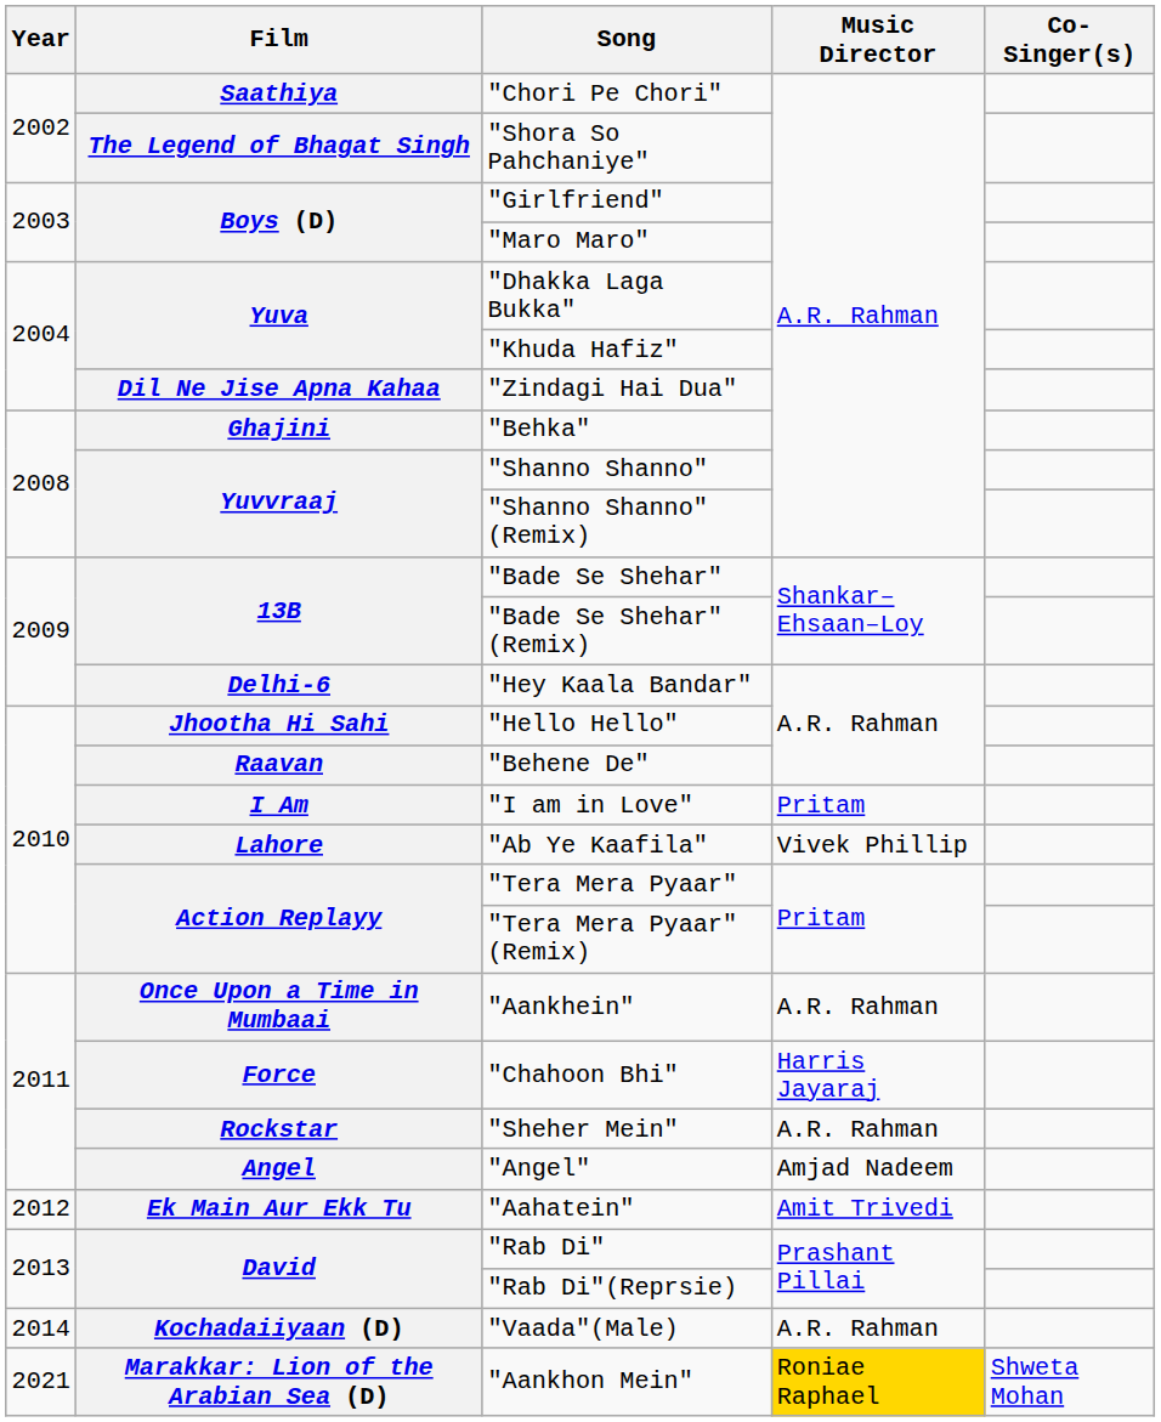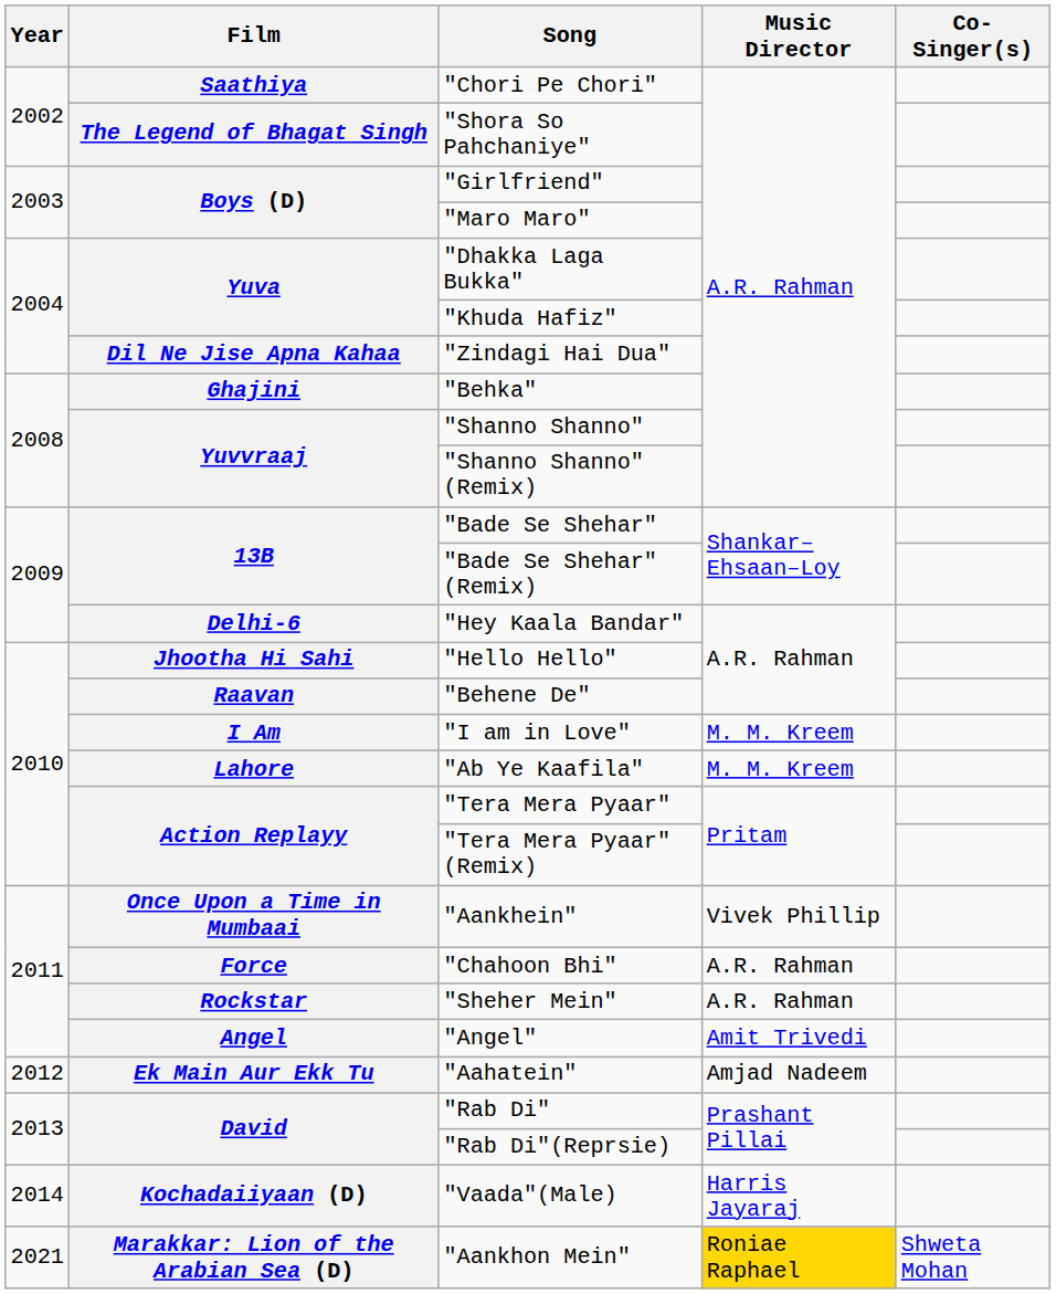 <table class="wikitable sortable">
 <tr>
 <th>Year</th>
 <th>Film</th>
 <th>Song</th>
 <th>Music Director</th>
 <th>Co-Singer(s)</th>
 </tr>
 <tr>
 <td rowspan="2">2002</td>
 <th><a href='#'><em>Saathiya</em></a></th>
 <td>"Chori Pe Chori"</td>
 <td rowspan="10"><a href='#'>A.R. Rahman</a></td>
 <td></td>
 </tr>
 <tr>
 <th><em><a href='#'>The Legend of Bhagat Singh</a></em></th>
 <td>"Shora So Pahchaniye"</td>
 <td></td>
 </tr>
 <tr>
 <td rowspan="2">2003</td>
 <th rowspan="2"><em><a href='#'>Boys</a></em> <strong>(D)</strong></th>
 <td>"Girlfriend"</td>
 <td></td>
 </tr>
 <tr>
 <td>"Maro Maro"</td>
 <td></td>
 </tr>
 <tr>
 <td rowspan="3">2004</td>
 <th rowspan="2"><em><a href='#'>Yuva</a></em></th>
 <td>"Dhakka Laga Bukka"</td>
 <td></td>
 </tr>
 <tr>
 <td>"Khuda Hafiz"</td>
 <td></td>
 </tr>
 <tr>
 <th><em><a href='#'>Dil Ne Jise Apna Kahaa</a></em></th>
 <td>"Zindagi Hai Dua"</td>
 <td></td>
 </tr>
 <tr>
 <td rowspan="3">2008</td>
 <th><a href='#'><em>Ghajini</em></a></th>
 <td>"Behka"</td>
 <td></td>
 </tr>
 <tr>
 <th rowspan="2"><em><a href='#'>Yuvvraaj</a></em></th>
 <td>"Shanno Shanno"</td>
 <td></td>
 </tr>
 <tr>
 <td>"Shanno Shanno"(Remix)</td>
 <td></td>
 </tr>
 <tr>
 <td rowspan="3">2009</td>
 <th rowspan="2"><a href='#'><em>13B</em></a></th>
 <td>"Bade Se Shehar"</td>
 <td rowspan="2"><a href='#'>Shankar–Ehsaan–Loy</a></td>
 <td></td>
 </tr>
 <tr>
 <td>"Bade Se Shehar"(Remix)</td>
 <td></td>
 </tr>
 <tr>
 <th><em><a href='#'>Delhi-6</a></em></th>
 <td>"Hey Kaala Bandar"</td>
 <td rowspan="3">A.R. Rahman</td>
 <td></td>
 </tr>
 <tr>
 <td rowspan="6">2010</td>
 <th><em><a href='#'>Jhootha Hi Sahi</a></em></th>
 <td>"Hello Hello"</td>
 <td></td>
 </tr>
 <tr>
 <th><em><a href='#'>Raavan</a></em></th>
 <td>"Behene De"</td>
 <td></td>
 </tr>
 <tr>
 <th><a href='#'><em>I Am</em></a></th>
 <td>"I am in Love"</td>
-<td><a href='#'>Pritam</a></td>
+<td><a href='#'>M. M. Kreem</a></td>
 <td></td>
 </tr>
 <tr>
 <th><a href='#'><em>Lahore</em></a></th>
 <td>"Ab Ye Kaafila"</td>
-<td>Vivek Phillip</td>
+<td><a href='#'>M. M. Kreem</a></td>
 <td></td>
 </tr>
 <tr>
 <th rowspan="2"><em><a href='#'>Action Replayy</a></em></th>
 <td>"Tera Mera Pyaar"</td>
 <td rowspan="2"><a href='#'>Pritam</a></td>
 <td></td>
 </tr>
 <tr>
 <td>"Tera Mera Pyaar"(Remix)</td>
 <td></td>
 </tr>
 <tr>
 <td rowspan="4">2011</td>
 <th><em><a href='#'>Once Upon a Time in Mumbaai</a></em></th>
 <td>"Aankhein"</td>
-<td>A.R. Rahman</td>
+<td>Vivek Phillip</td>
 <td></td>
 </tr>
 <tr>
 <th><a href='#'><em>Force</em></a></th>
 <td>"Chahoon Bhi"</td>
-<td><a href='#'>Harris Jayaraj</a></td>
+<td>A.R. Rahman</td>
 <td></td>
 </tr>
 <tr>
 <th><a href='#'><em>Rockstar</em></a></th>
 <td>"Sheher Mein"</td>
 <td>A.R. Rahman</td>
 <td></td>
 </tr>
 <tr>
 <th><a href='#'><em>Angel</em></a></th>
 <td>"Angel"</td>
-<td>Amjad Nadeem</td>
+<td><a href='#'>Amit Trivedi</a></td>
 <td></td>
 </tr>
 <tr>
 <td>2012</td>
 <th><em><a href='#'>Ek Main Aur Ekk Tu</a></em></th>
 <td>"Aahatein"</td>
-<td><a href='#'>Amit Trivedi</a></td>
+<td>Amjad Nadeem</td>
 <td></td>
 </tr>
 <tr>
 <td rowspan="2">2013</td>
 <th rowspan="2"><em><a href='#'>David</a></em></th>
 <td>"Rab Di"</td>
 <td rowspan="2"><a href='#'>Prashant Pillai</a></td>
 <td></td>
 </tr>
 <tr>
 <td>"Rab Di"(Reprsie)</td>
 <td></td>
 </tr>
 <tr>
 <td>2014</td>
 <th><em><a href='#'>Kochadaiiyaan</a></em> <strong>(D)</strong></th>
 <td>"Vaada"(Male)</td>
-<td>A.R. Rahman</td>
+<td><a href='#'>Harris Jayaraj</a></td>
 <td></td>
 </tr>
 <tr>
 <td>2021</td>
 <th><em><a href='#'>Marakkar: Lion of the Arabian Sea</a></em> <strong>(D)</strong></th>
 <td>"Aankhon Mein"</td>
 <td style="background: gold;">Roniae Raphael</td>
 <td><a href='#'>Shweta Mohan</a></td>
 </tr>
 </table>
